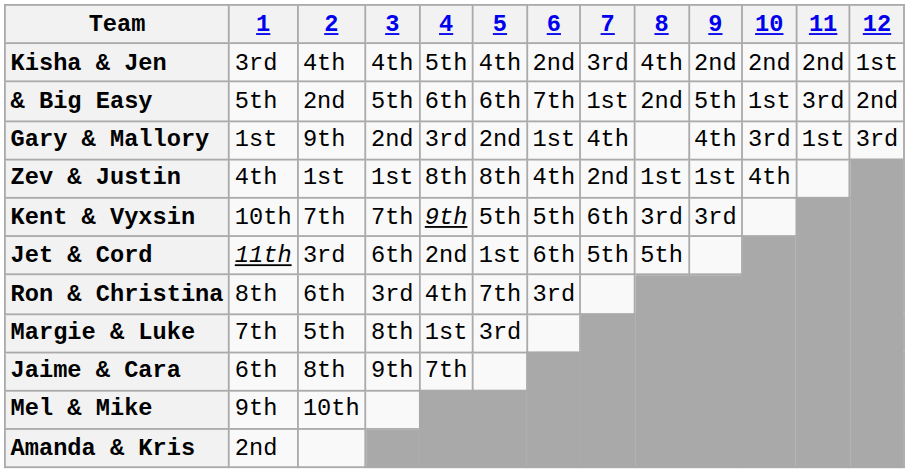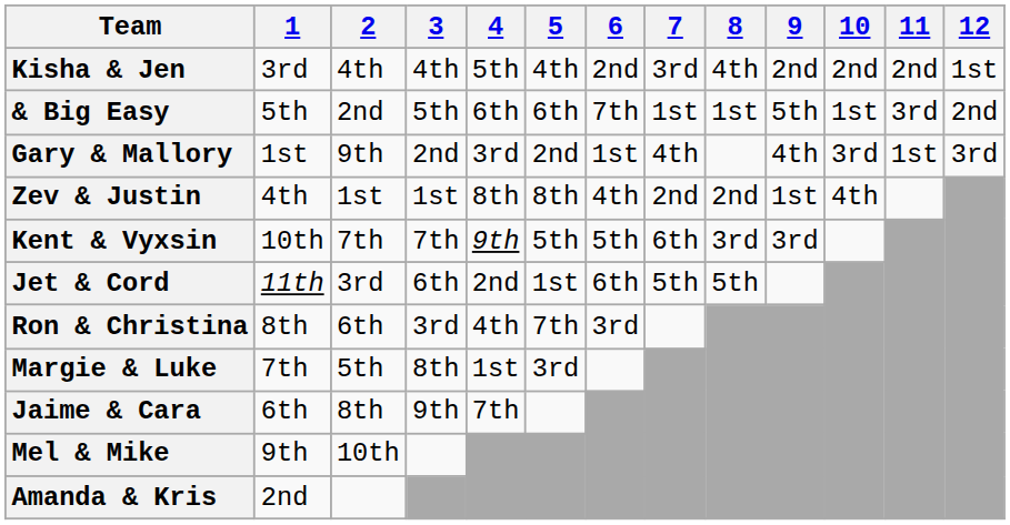 <table class="wikitable sortable" style="text-align:left;">
 <tr>
 <th scope="col" class="unsortable">Team</th>
 <th scope="col"><a href='#'>1</a></th>
 <th scope="col"><a href='#'>2</a></th>
 <th scope="col"><a href='#'>3</a></th>
 <th scope="col"><a href='#'>4</a></th>
 <th scope="col"><a href='#'>5</a></th>
 <th scope="col"><a href='#'>6</a></th>
 <th scope="col"><a href='#'>7</a></th>
 <th scope="col"><a href='#'>8</a></th>
 <th scope="col"><a href='#'>9</a></th>
 <th scope="col"><a href='#'>10</a></th>
 <th scope="col"><a href='#'>11</a></th>
 <th scope="col"><a href='#'>12</a></th>
 </tr>
 <tr>
 <th scope="row" style="text-align:left">Kisha & Jen</th>
 <td>3rd</td>
 <td>4th</td>
 <td>4th</td>
 <td>5th</td>
 <td>4th</td>
 <td>2nd</td>
 <td>3rd</td>
 <td>4th</td>
 <td>2nd</td>
 <td>2nd</td>
 <td>2nd</td>
 <td>1st</td>
 </tr>
 <tr>
 <th scope="row" style="text-align:left"> & Big Easy</th>
 <td>5th</td>
 <td>2nd</td>
 <td>5th</td>
 <td>6th</td>
 <td>6th</td>
 <td>7th</td>
 <td>1st</td>
-<td>2nd</td>
+<td>1st</td>
 <td>5th</td>
 <td>1st</td>
 <td>3rd</td>
 <td>2nd</td>
 </tr>
 <tr>
 <th scope="row" style="text-align:left">Gary & Mallory</th>
 <td>1st</td>
 <td>9th</td>
 <td>2nd</td>
 <td>3rd</td>
 <td>2nd</td>
 <td>1st</td>
 <td>4th</td>
 <td></td>
 <td>4th</td>
 <td>3rd</td>
 <td>1st</td>
 <td>3rd</td>
 </tr>
 <tr>
 <th scope="row" style="text-align:left">Zev & Justin</th>
 <td>4th</td>
 <td>1st</td>
 <td>1st</td>
 <td>8th</td>
 <td>8th</td>
 <td>4th</td>
 <td>2nd</td>
-<td>1st</td>
+<td>2nd</td>
 <td>1st</td>
 <td>4th</td>
 <td></td>
 <td rowspan="8" style="background:darkgrey;"></td>
 </tr>
 <tr>
 <th scope="row" style="text-align:left">Kent & Vyxsin</th>
 <td>10th</td>
 <td>7th</td>
 <td>7th</td>
 <td><em><u>9th</u></em></td>
 <td>5th</td>
 <td>5th</td>
 <td>6th</td>
 <td>3rd</td>
 <td>3rd</td>
 <td></td>
 <td rowspan="7" style="background:darkgrey;"></td>
 </tr>
 <tr>
 <th scope="row" style="text-align:left">Jet & Cord</th>
 <td><em><u>11th</u></em></td>
 <td>3rd</td>
 <td>6th</td>
 <td>2nd</td>
 <td>1st</td>
 <td>6th</td>
 <td>5th</td>
 <td>5th</td>
 <td></td>
 <td rowspan="6" style="background:darkgrey;"></td>
 </tr>
 <tr>
 <th scope="row" style="text-align:left">Ron & Christina</th>
 <td>8th</td>
 <td>6th</td>
 <td>3rd</td>
 <td>4th</td>
 <td>7th</td>
 <td>3rd</td>
 <td></td>
 <td colspan="2" rowspan="5" style="background:darkgrey;"></td>
 </tr>
 <tr>
 <th scope="row" style="text-align:left">Margie & Luke</th>
 <td>7th</td>
 <td>5th</td>
 <td>8th</td>
 <td>1st</td>
 <td>3rd</td>
 <td></td>
 <td rowspan="4" style="background:darkgrey;"></td>
 </tr>
 <tr>
 <th scope="row" style="text-align:left">Jaime & Cara</th>
 <td>6th</td>
 <td>8th</td>
 <td>9th</td>
 <td>7th</td>
 <td></td>
 <td rowspan="3" style="background:darkgrey;"></td>
 </tr>
 <tr>
 <th scope="row" style="text-align:left">Mel & Mike</th>
 <td>9th</td>
 <td>10th</td>
 <td></td>
 <td colspan="2" rowspan="2" style="background:darkgrey;"></td>
 </tr>
 <tr>
 <th scope="row" style="text-align:left">Amanda & Kris</th>
 <td>2nd</td>
 <td></td>
 <td style="background:darkgrey;"></td>
 </tr>
 </table>
